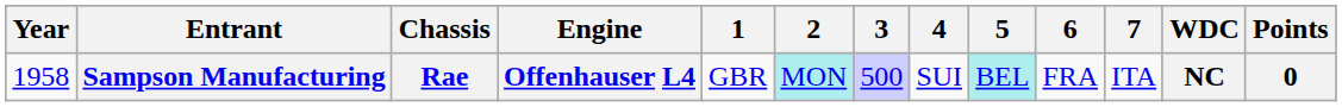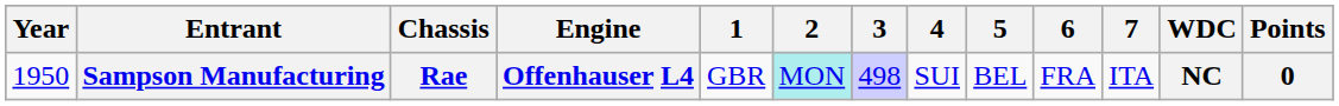 <table class="wikitable" style="text-align:center; font-size:90%">
 <tr>
 <th>Year</th>
 <th>Entrant</th>
 <th>Chassis</th>
 <th>Engine</th>
 <th>1</th>
 <th>2</th>
 <th>3</th>
 <th>4</th>
 <th>5</th>
 <th>6</th>
 <th>7</th>
 <th>WDC</th>
 <th>Points</th>
 </tr>
 <tr>
-<td><a href='#'>1958</a></td>
+<td><a href='#'>1950</a></td>
 <th><a href='#'>Sampson Manufacturing</a></th>
 <th><a href='#'>Rae</a></th>
 <th><a href='#'>Offenhauser</a> <a href='#'>L4</a></th>
 <td><a href='#'>GBR</a></td>
 <td style="background: paleturquoise;"><a href='#'>MON</a></td>
-<td style="background:#cfcfff;"><a href='#'>500</a><br></td>
+<td style="background:#cfcfff;"><a href='#'>498</a><br></td>
 <td><a href='#'>SUI</a></td>
-<td style="background: paleturquoise;"><a href='#'>BEL</a></td>
+<td><a href='#'>BEL</a></td>
 <td><a href='#'>FRA</a></td>
 <td><a href='#'>ITA</a></td>
 <th>NC</th>
 <th>0</th>
 </tr>
 </table>
